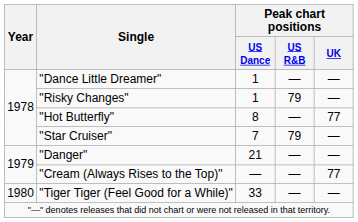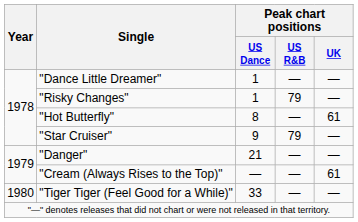 <table class="wikitable">
 <tr>
 <th scope="col" rowspan="2">Year</th>
 <th scope="col" rowspan="2">Single</th>
 <th scope="col" colspan="3">Peak chart positions</th>
 </tr>
 <tr>
 <th style="width:45px;"><small><a href='#'>US Dance</a></small><br></th>
 <th style="width:45px;"><small><a href='#'>US R&B</a></small><br></th>
 <th style="width:45px;"><small><a href='#'>UK</a></small><br></th>
 </tr>
 <tr>
 <td rowspan="4">1978</td>
 <td>"Dance Little Dreamer"</td>
 <td align=center>1</td>
 <td align=center>―</td>
 <td align=center>―</td>
 </tr>
 <tr>
 <td>"Risky Changes"</td>
 <td align=center>1</td>
 <td align=center>79</td>
 <td align=center>―</td>
 </tr>
 <tr>
 <td>"Hot Butterfly"</td>
 <td align=center>8</td>
 <td align=center>―</td>
-<td align=center>77</td>
+<td align=center>61</td>
 </tr>
 <tr>
 <td>"Star Cruiser"</td>
-<td align=center>7</td>
+<td align=center>9</td>
 <td align=center>79</td>
 <td align=center>―</td>
 </tr>
 <tr>
 <td rowspan="2">1979</td>
 <td>"Danger"</td>
 <td align=center>21</td>
 <td align=center>―</td>
 <td align=center>—</td>
 </tr>
 <tr>
 <td>"Cream (Always Rises to the Top)"</td>
 <td align=center>―</td>
 <td align=center>―</td>
-<td align=center>77</td>
+<td align=center>61</td>
 </tr>
 <tr>
 <td rowspan="1">1980</td>
 <td>"Tiger Tiger (Feel Good for a While)"</td>
 <td align=center>33</td>
 <td align=center>―</td>
 <td align=center>―</td>
 </tr>
 <tr>
 <td colspan="6" style="text-align:center; font-size:9pt;">"—" denotes releases that did not chart or were not released in that territory.</td>
 </tr>
 </table>
